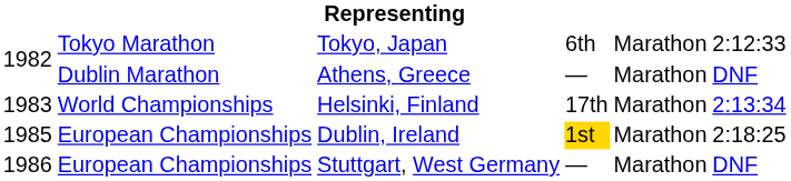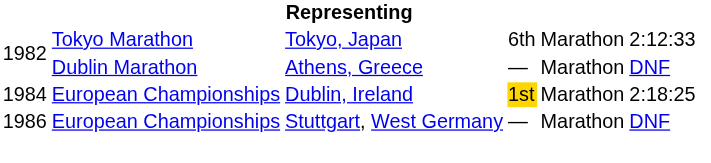 <table>
 <tr>
 <th colspan="6">Representing </th>
 </tr>
 <tr>
 <td rowspan=2>1982</td>
 <td><a href='#'>Tokyo Marathon</a></td>
 <td><a href='#'>Tokyo, Japan</a></td>
 <td>6th</td>
 <td>Marathon</td>
 <td>2:12:33</td>
 </tr>
 <tr>
 <td><a href='#'>Dublin Marathon</a></td>
 <td><a href='#'>Athens, Greece</a></td>
 <td>—</td>
 <td>Marathon</td>
 <td><a href='#'>DNF</a></td>
 </tr>
 <tr>
-<td>1983</td>
-<td><a href='#'>World Championships</a></td>
-<td><a href='#'>Helsinki, Finland</a></td>
-<td>17th</td>
-<td>Marathon</td>
-<td><a href='#'>2:13:34</a></td>
-</tr>
-<tr>
-<td>1985</td>
+<td>1984</td>
 <td><a href='#'>European Championships</a></td>
 <td><a href='#'>Dublin, Ireland</a></td>
 <td bgcolor="gold">1st</td>
 <td>Marathon</td>
 <td>2:18:25</td>
 </tr>
 <tr>
 <td>1986</td>
 <td><a href='#'>European Championships</a></td>
 <td><a href='#'>Stuttgart</a>, <a href='#'>West Germany</a></td>
 <td>—</td>
 <td>Marathon</td>
 <td><a href='#'>DNF</a></td>
 </tr>
 </table>
